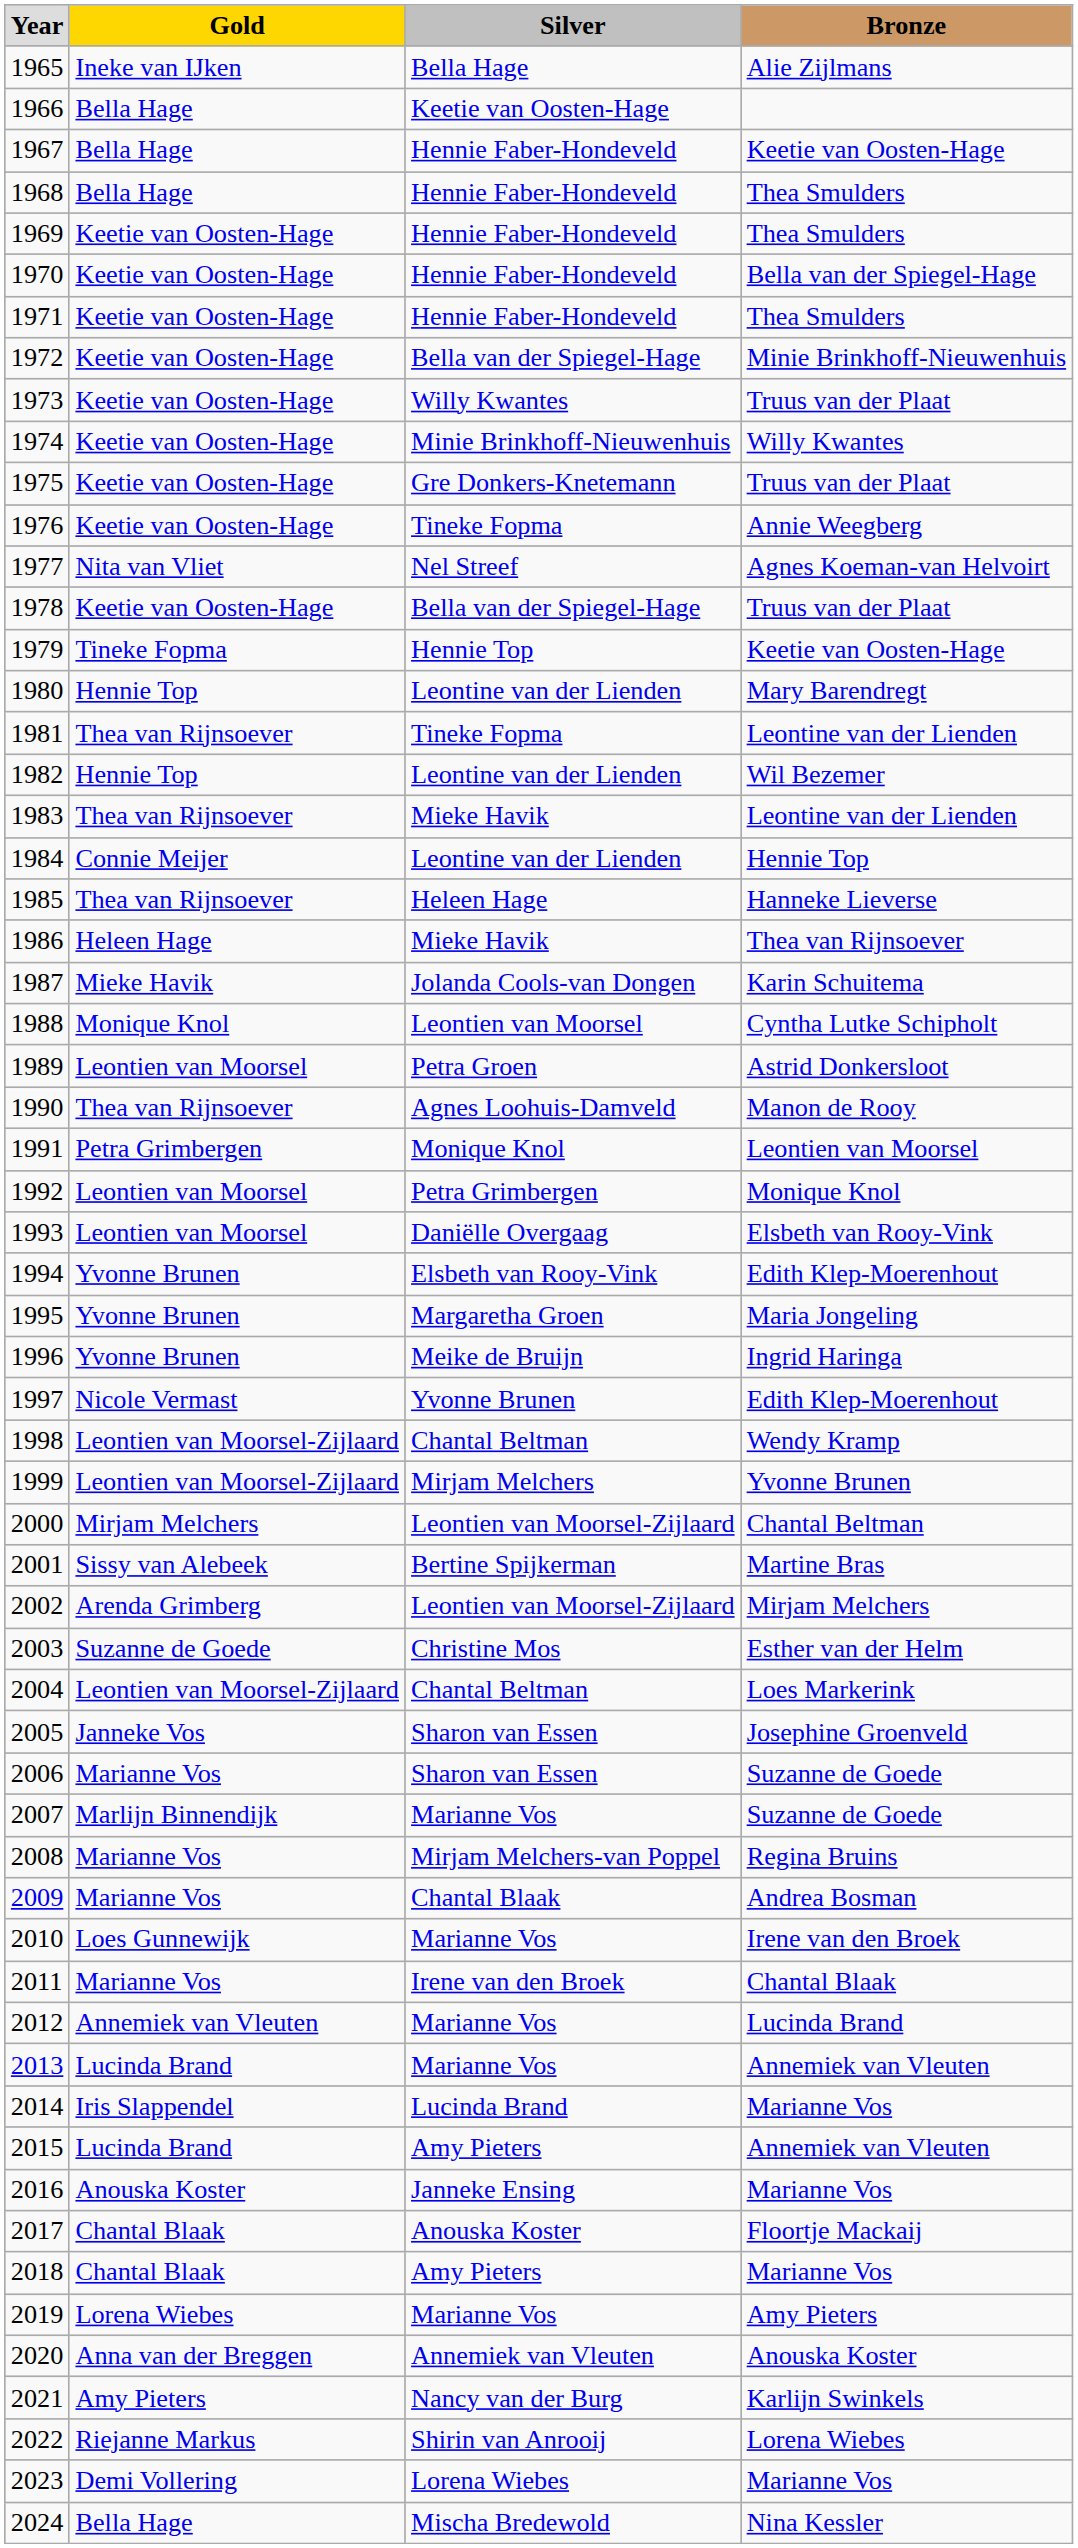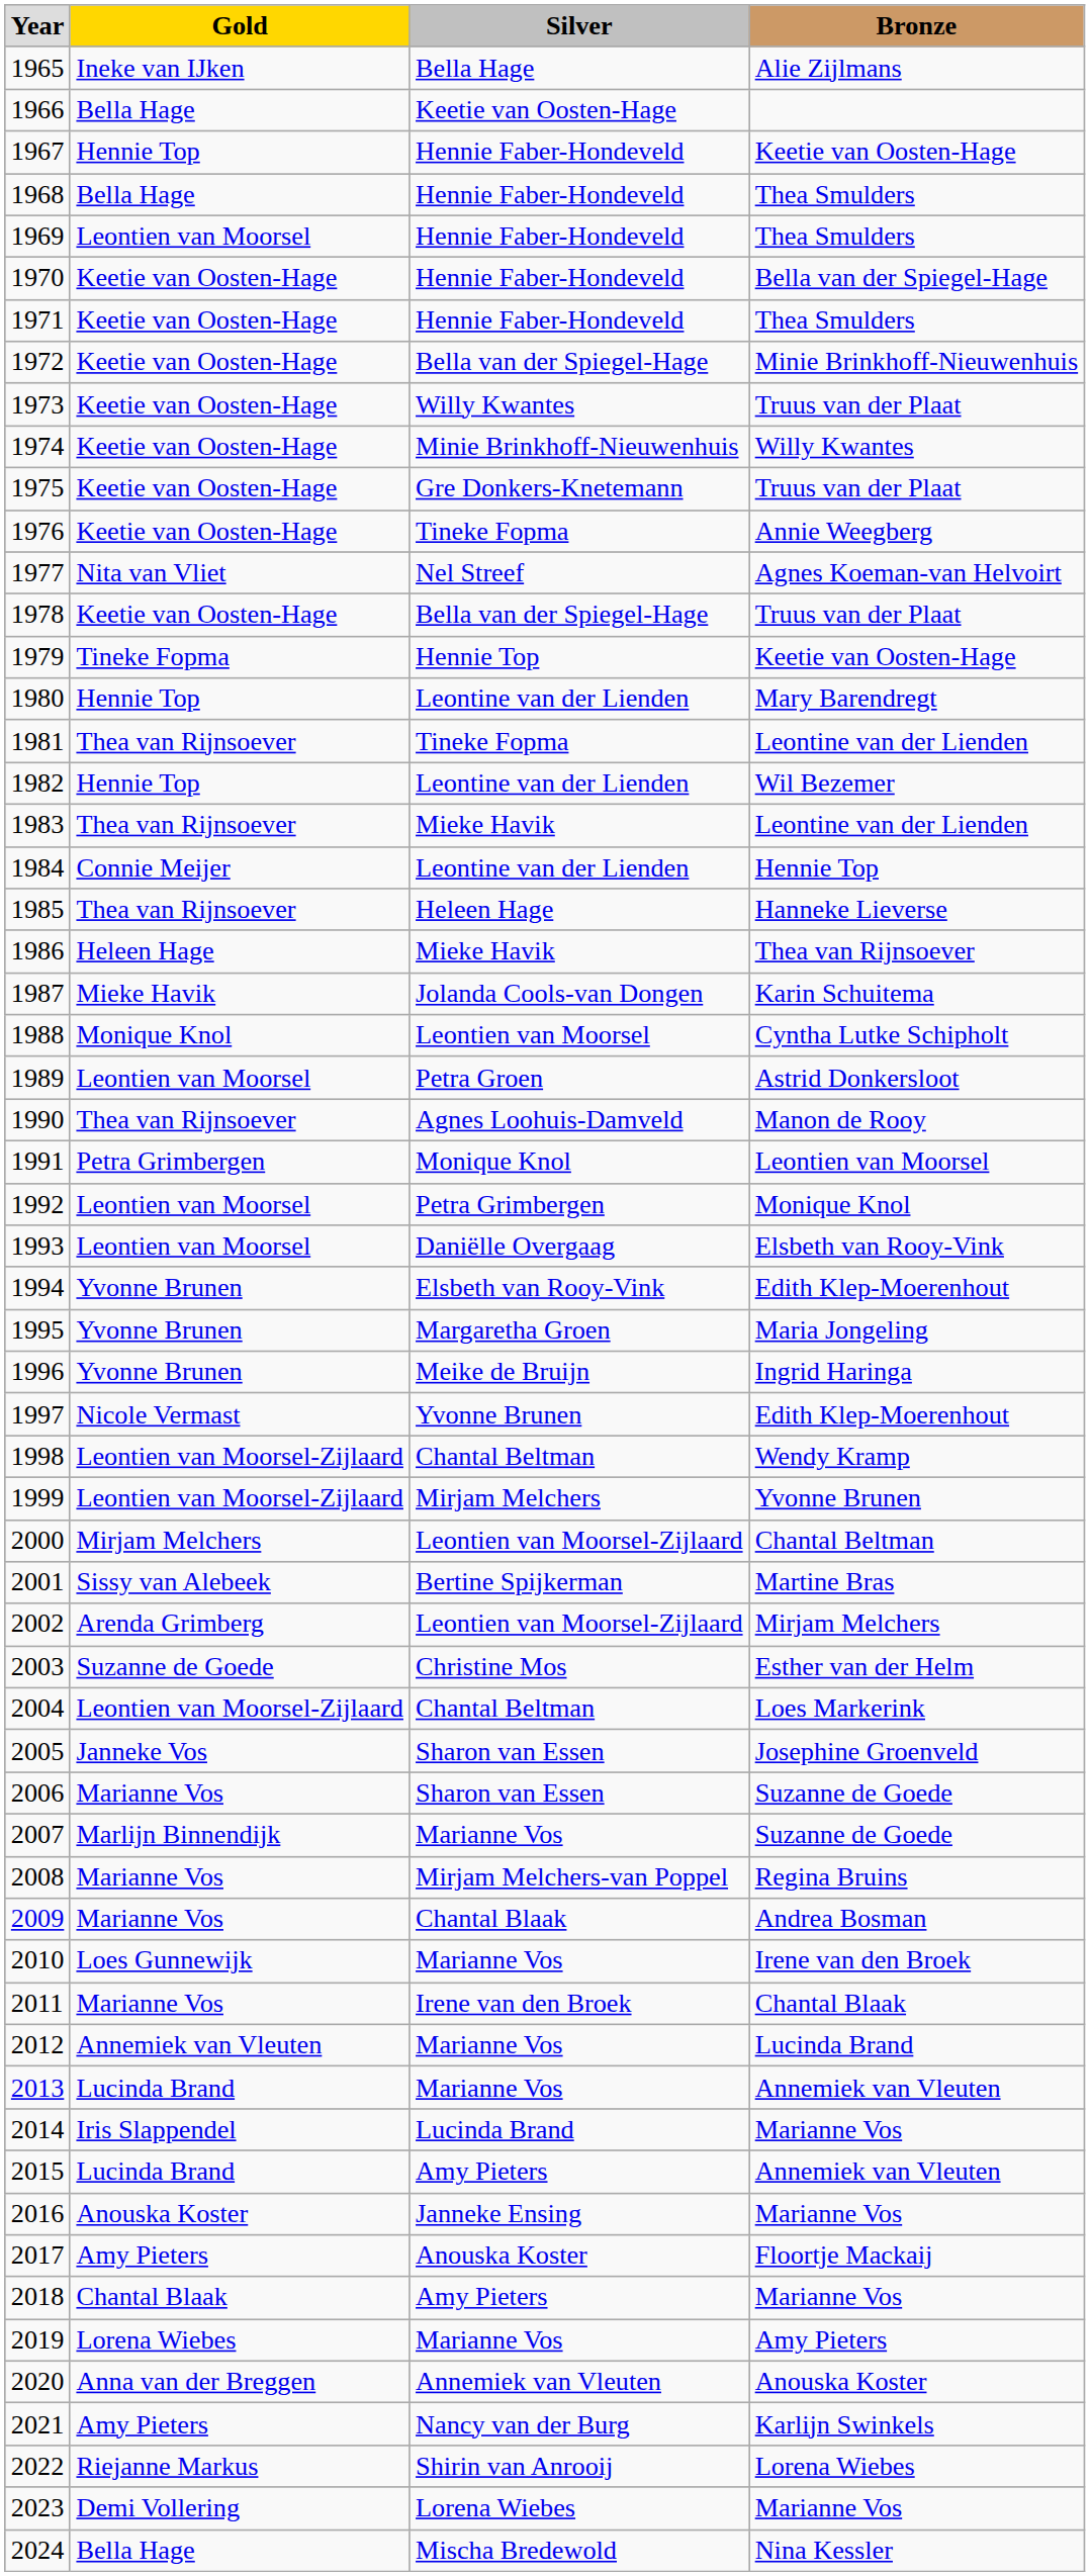 <table class="wikitable" style="text-align:left;">
 <tr>
 <td style="background:#DDDDDD; font-weight:bold; text-align:center;">Year</td>
 <td style="background:gold; font-weight:bold; text-align:center;">Gold</td>
 <td style="background:silver; font-weight:bold; text-align:center;">Silver</td>
 <td style="background:#cc9966; font-weight:bold; text-align:center;">Bronze</td>
 </tr>
 <tr>
 <td>1965</td>
 <td><a href='#'>Ineke van IJken</a></td>
 <td><a href='#'>Bella Hage</a></td>
 <td><a href='#'>Alie Zijlmans</a></td>
 </tr>
 <tr>
 <td>1966</td>
 <td><a href='#'>Bella Hage</a></td>
 <td><a href='#'>Keetie van Oosten-Hage</a></td>
 <td></td>
 </tr>
 <tr>
 <td>1967</td>
-<td><a href='#'>Bella Hage</a></td>
+<td><a href='#'>Hennie Top</a></td>
 <td><a href='#'>Hennie Faber-Hondeveld</a></td>
 <td><a href='#'>Keetie van Oosten-Hage</a></td>
 </tr>
 <tr>
 <td>1968</td>
 <td><a href='#'>Bella Hage</a></td>
 <td><a href='#'>Hennie Faber-Hondeveld</a></td>
 <td><a href='#'>Thea Smulders</a></td>
 </tr>
 <tr>
 <td>1969</td>
-<td><a href='#'>Keetie van Oosten-Hage</a></td>
+<td><a href='#'>Leontien van Moorsel</a></td>
 <td><a href='#'>Hennie Faber-Hondeveld</a></td>
 <td><a href='#'>Thea Smulders</a></td>
 </tr>
 <tr>
 <td>1970</td>
 <td><a href='#'>Keetie van Oosten-Hage</a></td>
 <td><a href='#'>Hennie Faber-Hondeveld</a></td>
 <td><a href='#'>Bella van der Spiegel-Hage</a></td>
 </tr>
 <tr>
 <td>1971</td>
 <td><a href='#'>Keetie van Oosten-Hage</a></td>
 <td><a href='#'>Hennie Faber-Hondeveld</a></td>
 <td><a href='#'>Thea Smulders</a></td>
 </tr>
 <tr>
 <td>1972</td>
 <td><a href='#'>Keetie van Oosten-Hage</a></td>
 <td><a href='#'>Bella van der Spiegel-Hage</a></td>
 <td><a href='#'>Minie Brinkhoff-Nieuwenhuis</a></td>
 </tr>
 <tr>
 <td>1973</td>
 <td><a href='#'>Keetie van Oosten-Hage</a></td>
 <td><a href='#'>Willy Kwantes</a></td>
 <td><a href='#'>Truus van der Plaat</a></td>
 </tr>
 <tr>
 <td>1974</td>
 <td><a href='#'>Keetie van Oosten-Hage</a></td>
 <td><a href='#'>Minie Brinkhoff-Nieuwenhuis</a></td>
 <td><a href='#'>Willy Kwantes</a></td>
 </tr>
 <tr>
 <td>1975</td>
 <td><a href='#'>Keetie van Oosten-Hage</a></td>
 <td><a href='#'>Gre Donkers-Knetemann</a></td>
 <td><a href='#'>Truus van der Plaat</a></td>
 </tr>
 <tr>
 <td>1976</td>
 <td><a href='#'>Keetie van Oosten-Hage</a></td>
 <td><a href='#'>Tineke Fopma</a></td>
 <td><a href='#'>Annie Weegberg</a></td>
 </tr>
 <tr>
 <td>1977</td>
 <td><a href='#'>Nita van Vliet</a></td>
 <td><a href='#'>Nel Streef</a></td>
 <td><a href='#'>Agnes Koeman-van Helvoirt</a></td>
 </tr>
 <tr>
 <td>1978</td>
 <td><a href='#'>Keetie van Oosten-Hage</a></td>
 <td><a href='#'>Bella van der Spiegel-Hage</a></td>
 <td><a href='#'>Truus van der Plaat</a></td>
 </tr>
 <tr>
 <td>1979</td>
 <td><a href='#'>Tineke Fopma</a></td>
 <td><a href='#'>Hennie Top</a></td>
 <td><a href='#'>Keetie van Oosten-Hage</a></td>
 </tr>
 <tr>
 <td>1980</td>
 <td><a href='#'>Hennie Top</a></td>
 <td><a href='#'>Leontine van der Lienden</a></td>
 <td><a href='#'>Mary Barendregt</a></td>
 </tr>
 <tr>
 <td>1981</td>
 <td><a href='#'>Thea van Rijnsoever</a></td>
 <td><a href='#'>Tineke Fopma</a></td>
 <td><a href='#'>Leontine van der Lienden</a></td>
 </tr>
 <tr>
 <td>1982</td>
 <td><a href='#'>Hennie Top</a></td>
 <td><a href='#'>Leontine van der Lienden</a></td>
 <td><a href='#'>Wil Bezemer</a></td>
 </tr>
 <tr>
 <td>1983</td>
 <td><a href='#'>Thea van Rijnsoever</a></td>
 <td><a href='#'>Mieke Havik</a></td>
 <td><a href='#'>Leontine van der Lienden</a></td>
 </tr>
 <tr>
 <td>1984</td>
 <td><a href='#'>Connie Meijer</a></td>
 <td><a href='#'>Leontine van der Lienden</a></td>
 <td><a href='#'>Hennie Top</a></td>
 </tr>
 <tr>
 <td>1985</td>
 <td><a href='#'>Thea van Rijnsoever</a></td>
 <td><a href='#'>Heleen Hage</a></td>
 <td><a href='#'>Hanneke Lieverse</a></td>
 </tr>
 <tr>
 <td>1986</td>
 <td><a href='#'>Heleen Hage</a></td>
 <td><a href='#'>Mieke Havik</a></td>
 <td><a href='#'>Thea van Rijnsoever</a></td>
 </tr>
 <tr>
 <td>1987</td>
 <td><a href='#'>Mieke Havik</a></td>
 <td><a href='#'>Jolanda Cools-van Dongen</a></td>
 <td><a href='#'>Karin Schuitema</a></td>
 </tr>
 <tr>
 <td>1988</td>
 <td><a href='#'>Monique Knol</a></td>
 <td><a href='#'>Leontien van Moorsel</a></td>
 <td><a href='#'>Cyntha Lutke Schipholt</a></td>
 </tr>
 <tr>
 <td>1989</td>
 <td><a href='#'>Leontien van Moorsel</a></td>
 <td><a href='#'>Petra Groen</a></td>
 <td><a href='#'>Astrid Donkersloot</a></td>
 </tr>
 <tr>
 <td>1990</td>
 <td><a href='#'>Thea van Rijnsoever</a></td>
 <td><a href='#'>Agnes Loohuis-Damveld</a></td>
 <td><a href='#'>Manon de Rooy</a></td>
 </tr>
 <tr>
 <td>1991</td>
 <td><a href='#'>Petra Grimbergen</a></td>
 <td><a href='#'>Monique Knol</a></td>
 <td><a href='#'>Leontien van Moorsel</a></td>
 </tr>
 <tr>
 <td>1992</td>
 <td><a href='#'>Leontien van Moorsel</a></td>
 <td><a href='#'>Petra Grimbergen</a></td>
 <td><a href='#'>Monique Knol</a></td>
 </tr>
 <tr>
 <td>1993</td>
 <td><a href='#'>Leontien van Moorsel</a></td>
 <td><a href='#'>Daniëlle Overgaag</a></td>
 <td><a href='#'>Elsbeth van Rooy-Vink</a></td>
 </tr>
 <tr>
 <td>1994</td>
 <td><a href='#'>Yvonne Brunen</a></td>
 <td><a href='#'>Elsbeth van Rooy-Vink</a></td>
 <td><a href='#'>Edith Klep-Moerenhout</a></td>
 </tr>
 <tr>
 <td>1995</td>
 <td><a href='#'>Yvonne Brunen</a></td>
 <td><a href='#'>Margaretha Groen</a></td>
 <td><a href='#'>Maria Jongeling</a></td>
 </tr>
 <tr>
 <td>1996</td>
 <td><a href='#'>Yvonne Brunen</a></td>
 <td><a href='#'>Meike de Bruijn</a></td>
 <td><a href='#'>Ingrid Haringa</a></td>
 </tr>
 <tr>
 <td>1997</td>
 <td><a href='#'>Nicole Vermast</a></td>
 <td><a href='#'>Yvonne Brunen</a></td>
 <td><a href='#'>Edith Klep-Moerenhout</a></td>
 </tr>
 <tr>
 <td>1998</td>
 <td><a href='#'>Leontien van Moorsel-Zijlaard</a></td>
 <td><a href='#'>Chantal Beltman</a></td>
 <td><a href='#'>Wendy Kramp</a></td>
 </tr>
 <tr>
 <td>1999</td>
 <td><a href='#'>Leontien van Moorsel-Zijlaard</a></td>
 <td><a href='#'>Mirjam Melchers</a></td>
 <td><a href='#'>Yvonne Brunen</a></td>
 </tr>
 <tr>
 <td>2000</td>
 <td><a href='#'>Mirjam Melchers</a></td>
 <td><a href='#'>Leontien van Moorsel-Zijlaard</a></td>
 <td><a href='#'>Chantal Beltman</a></td>
 </tr>
 <tr>
 <td>2001</td>
 <td><a href='#'>Sissy van Alebeek</a></td>
 <td><a href='#'>Bertine Spijkerman</a></td>
 <td><a href='#'>Martine Bras</a></td>
 </tr>
 <tr>
 <td>2002</td>
 <td><a href='#'>Arenda Grimberg</a></td>
 <td><a href='#'>Leontien van Moorsel-Zijlaard</a></td>
 <td><a href='#'>Mirjam Melchers</a></td>
 </tr>
 <tr>
 <td>2003</td>
 <td><a href='#'>Suzanne de Goede</a></td>
 <td><a href='#'>Christine Mos</a></td>
 <td><a href='#'>Esther van der Helm</a></td>
 </tr>
 <tr>
 <td>2004</td>
 <td><a href='#'>Leontien van Moorsel-Zijlaard</a></td>
 <td><a href='#'>Chantal Beltman</a></td>
 <td><a href='#'>Loes Markerink</a></td>
 </tr>
 <tr>
 <td>2005</td>
 <td><a href='#'>Janneke Vos</a></td>
 <td><a href='#'>Sharon van Essen</a></td>
 <td><a href='#'>Josephine Groenveld</a></td>
 </tr>
 <tr>
 <td>2006</td>
 <td><a href='#'>Marianne Vos</a></td>
 <td><a href='#'>Sharon van Essen</a></td>
 <td><a href='#'>Suzanne de Goede</a></td>
 </tr>
 <tr>
 <td>2007</td>
 <td><a href='#'>Marlijn Binnendijk</a></td>
 <td><a href='#'>Marianne Vos</a></td>
 <td><a href='#'>Suzanne de Goede</a></td>
 </tr>
 <tr>
 <td>2008</td>
 <td><a href='#'>Marianne Vos</a></td>
 <td><a href='#'>Mirjam Melchers-van Poppel</a></td>
 <td><a href='#'>Regina Bruins</a></td>
 </tr>
 <tr>
 <td><a href='#'>2009</a></td>
 <td><a href='#'>Marianne Vos</a></td>
 <td><a href='#'>Chantal Blaak</a></td>
 <td><a href='#'>Andrea Bosman</a></td>
 </tr>
 <tr>
 <td>2010</td>
 <td><a href='#'>Loes Gunnewijk</a></td>
 <td><a href='#'>Marianne Vos</a></td>
 <td><a href='#'>Irene van den Broek</a></td>
 </tr>
 <tr>
 <td>2011</td>
 <td><a href='#'>Marianne Vos</a></td>
 <td><a href='#'>Irene van den Broek</a></td>
 <td><a href='#'>Chantal Blaak</a></td>
 </tr>
 <tr>
 <td>2012</td>
 <td><a href='#'>Annemiek van Vleuten</a></td>
 <td><a href='#'>Marianne Vos</a></td>
 <td><a href='#'>Lucinda Brand</a></td>
 </tr>
 <tr>
 <td><a href='#'>2013</a></td>
 <td><a href='#'>Lucinda Brand</a></td>
 <td><a href='#'>Marianne Vos</a></td>
 <td><a href='#'>Annemiek van Vleuten</a></td>
 </tr>
 <tr>
 <td>2014</td>
 <td><a href='#'>Iris Slappendel</a></td>
 <td><a href='#'>Lucinda Brand</a></td>
 <td><a href='#'>Marianne Vos</a></td>
 </tr>
 <tr>
 <td>2015</td>
 <td><a href='#'>Lucinda Brand</a></td>
 <td><a href='#'>Amy Pieters</a></td>
 <td><a href='#'>Annemiek van Vleuten</a></td>
 </tr>
 <tr>
 <td>2016</td>
 <td><a href='#'>Anouska Koster</a></td>
 <td><a href='#'>Janneke Ensing</a></td>
 <td><a href='#'>Marianne Vos</a></td>
 </tr>
 <tr>
 <td>2017</td>
-<td><a href='#'>Chantal Blaak</a></td>
+<td><a href='#'>Amy Pieters</a></td>
 <td><a href='#'>Anouska Koster</a></td>
 <td><a href='#'>Floortje Mackaij</a></td>
 </tr>
 <tr>
 <td>2018</td>
 <td><a href='#'>Chantal Blaak</a></td>
 <td><a href='#'>Amy Pieters</a></td>
 <td><a href='#'>Marianne Vos</a></td>
 </tr>
 <tr>
 <td>2019</td>
 <td><a href='#'>Lorena Wiebes</a></td>
 <td><a href='#'>Marianne Vos</a></td>
 <td><a href='#'>Amy Pieters</a></td>
 </tr>
 <tr>
 <td>2020</td>
 <td><a href='#'>Anna van der Breggen</a></td>
 <td><a href='#'>Annemiek van Vleuten</a></td>
 <td><a href='#'>Anouska Koster</a></td>
 </tr>
 <tr>
 <td>2021</td>
 <td><a href='#'>Amy Pieters</a></td>
 <td><a href='#'>Nancy van der Burg</a></td>
 <td><a href='#'>Karlijn Swinkels</a></td>
 </tr>
 <tr>
 <td>2022</td>
 <td><a href='#'>Riejanne Markus</a></td>
 <td><a href='#'>Shirin van Anrooij</a></td>
 <td><a href='#'>Lorena Wiebes</a></td>
 </tr>
 <tr>
 <td>2023</td>
 <td><a href='#'>Demi Vollering</a></td>
 <td><a href='#'>Lorena Wiebes</a></td>
 <td><a href='#'>Marianne Vos</a></td>
 </tr>
 <tr>
 <td>2024</td>
 <td><a href='#'>Bella Hage</a></td>
 <td><a href='#'>Mischa Bredewold</a></td>
 <td><a href='#'>Nina Kessler</a></td>
 </tr>
 </table>
